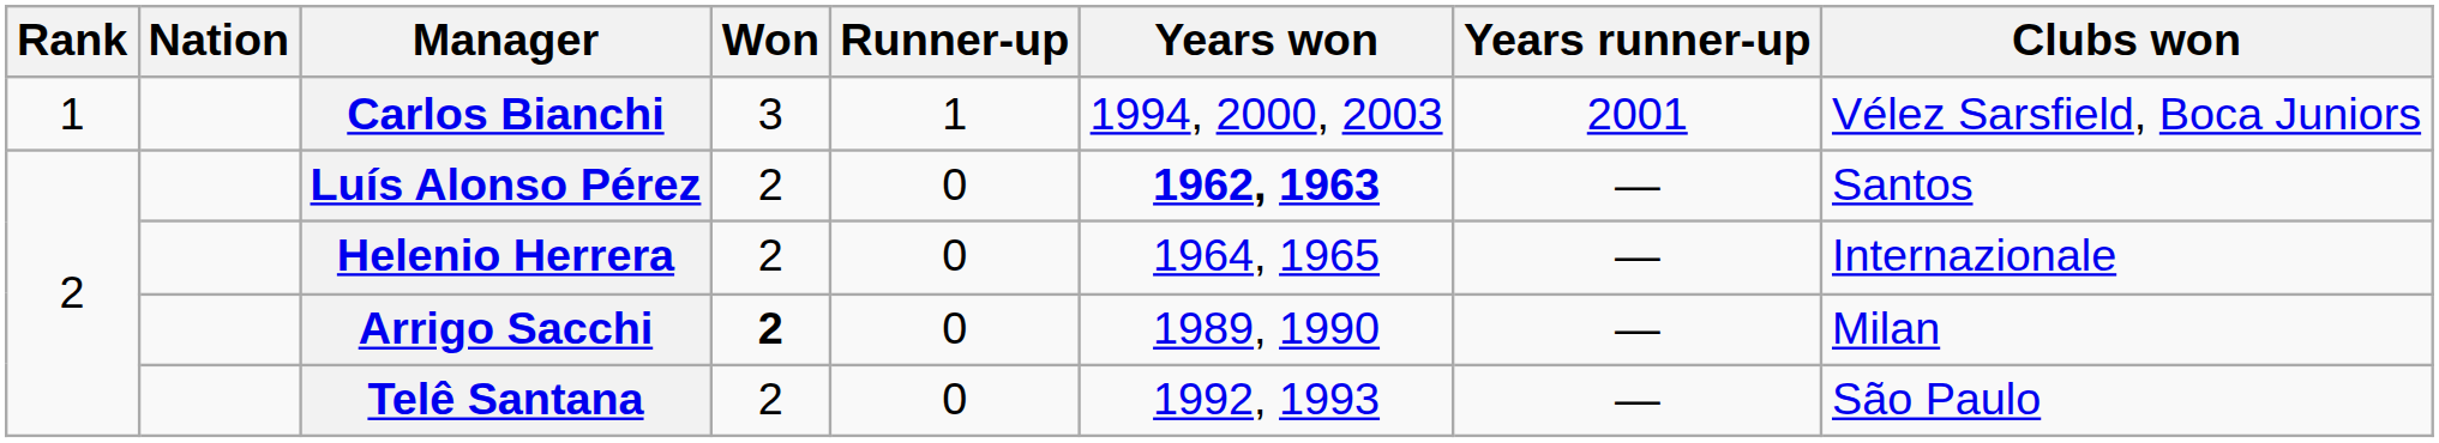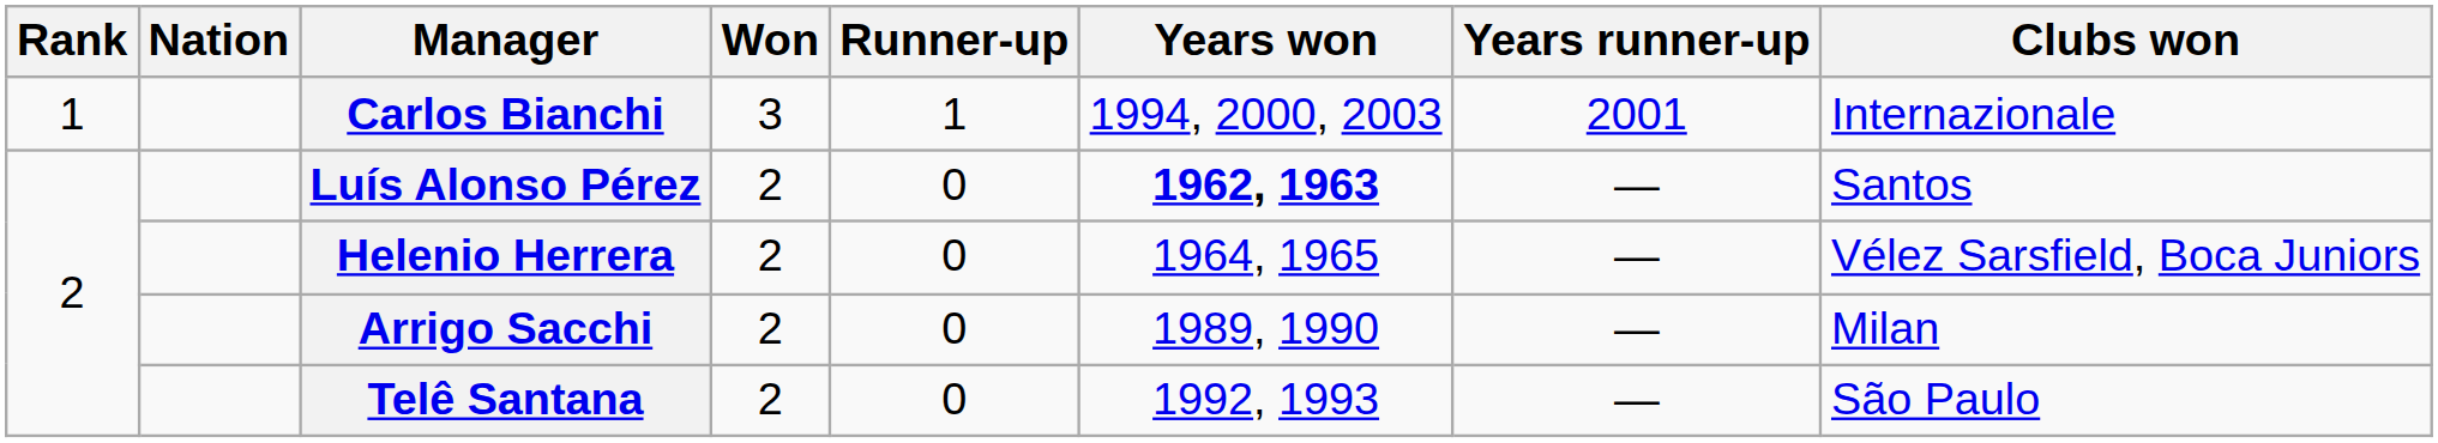 <table class="wikitable plainrowheaders" style=text-align:center>
 <tr>
 <th scope=col>Rank</th>
 <th scope=col>Nation</th>
 <th scope=col>Manager</th>
 <th scope=col>Won</th>
 <th scope=col>Runner-up</th>
 <th scope=col>Years won</th>
 <th scope=col>Years runner-up</th>
 <th scope=col>Clubs won</th>
 </tr>
 <tr>
 <td>1</td>
 <td></td>
 <th scope=row><a href='#'>Carlos Bianchi</a></th>
 <td>3</td>
 <td>1</td>
 <td><a href='#'>1994</a>, <a href='#'>2000</a>, <a href='#'>2003</a></td>
 <td><a href='#'>2001</a></td>
-<td align=left><a href='#'>Vélez Sarsfield</a>, <a href='#'>Boca Juniors</a></td>
+<td align=left><a href='#'>Internazionale</a></td>
 </tr>
 <tr>
 <td rowspan=4>2</td>
 <td></td>
 <th scope=row><a href='#'>Luís Alonso Pérez</a></th>
 <td>2</td>
 <td>0</td>
 <td><strong><a href='#'>1962</a>, <a href='#'>1963</a></strong></td>
 <td align=center>—</td>
 <td align=left><a href='#'>Santos</a></td>
 </tr>
 <tr>
 <td></td>
 <th scope=row><a href='#'>Helenio Herrera</a></th>
 <td>2</td>
 <td>0</td>
 <td><a href='#'>1964</a>, <a href='#'>1965</a></td>
 <td align=center>—</td>
-<td align=left><a href='#'>Internazionale</a></td>
+<td align=left><a href='#'>Vélez Sarsfield</a>, <a href='#'>Boca Juniors</a></td>
 </tr>
 <tr>
 <td></td>
 <th scope=row><a href='#'>Arrigo Sacchi</a></th>
-<td><strong>2</strong></td>
+<td>2</td>
 <td>0</td>
 <td><a href='#'>1989</a>, <a href='#'>1990</a></td>
 <td align=center>—</td>
 <td align=left><a href='#'>Milan</a></td>
 </tr>
 <tr>
 <td></td>
 <th scope=row><a href='#'>Telê Santana</a></th>
 <td>2</td>
 <td>0</td>
 <td><a href='#'>1992</a>, <a href='#'>1993</a></td>
 <td align=center>—</td>
 <td align=left><a href='#'>São Paulo</a></td>
 </tr>
 </table>
